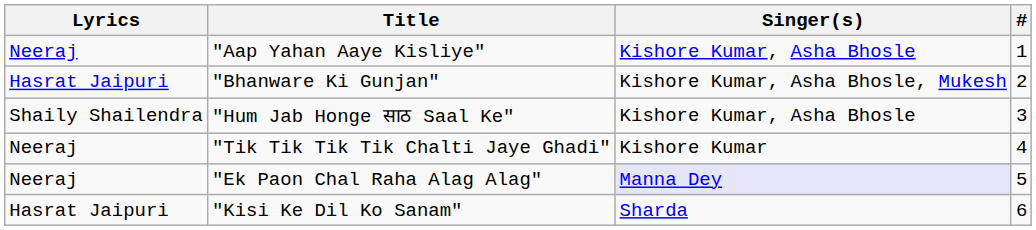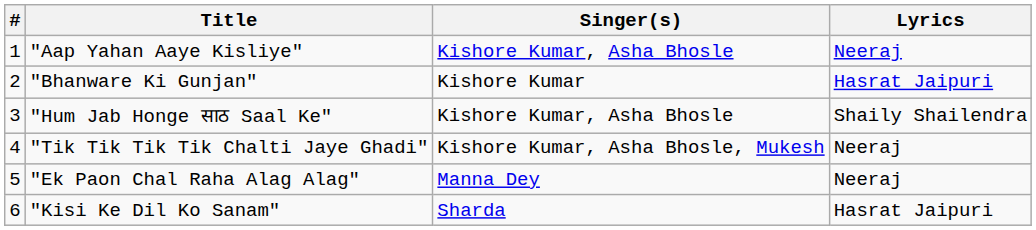 <table class="wikitable">
 <tr>
-<th>Lyrics</th>
+<th>#</th>
 <th>Title</th>
 <th>Singer(s)</th>
-<th>#</th>
+<th>Lyrics</th>
 </tr>
 <tr>
-<td><a href='#'>Neeraj</a></td>
+<td>1</td>
 <td>"Aap Yahan Aaye Kisliye"</td>
 <td><a href='#'>Kishore Kumar</a>, <a href='#'>Asha Bhosle</a></td>
-<td>1</td>
+<td><a href='#'>Neeraj</a></td>
 </tr>
 <tr>
+<td>2</td>
+<td>"Bhanware Ki Gunjan"</td>
+<td>Kishore Kumar</td>
 <td><a href='#'>Hasrat Jaipuri</a></td>
-<td>"Bhanware Ki Gunjan"</td>
-<td>Kishore Kumar, Asha Bhosle, <a href='#'>Mukesh</a></td>
-<td>2</td>
 </tr>
 <tr>
-<td>Shaily Shailendra</td>
+<td>3</td>
 <td>"Hum Jab Honge साठ Saal Ke"</td>
 <td>Kishore Kumar, Asha Bhosle</td>
-<td>3</td>
+<td>Shaily Shailendra</td>
 </tr>
 <tr>
+<td>4</td>
+<td>"Tik Tik Tik Tik Chalti Jaye Ghadi"</td>
+<td>Kishore Kumar, Asha Bhosle, <a href='#'>Mukesh</a></td>
 <td>Neeraj</td>
-<td>"Tik Tik Tik Tik Chalti Jaye Ghadi"</td>
-<td>Kishore Kumar</td>
-<td>4</td>
 </tr>
 <tr>
+<td>5</td>
+<td>"Ek Paon Chal Raha Alag Alag"</td>
+<td><a href='#'>Manna Dey</a></td>
 <td>Neeraj</td>
-<td>"Ek Paon Chal Raha Alag Alag"</td>
-<td style="background: lavender;"><a href='#'>Manna Dey</a></td>
-<td>5</td>
 </tr>
 <tr>
-<td>Hasrat Jaipuri</td>
+<td>6</td>
 <td>"Kisi Ke Dil Ko Sanam"</td>
 <td><a href='#'>Sharda</a></td>
-<td>6</td>
+<td>Hasrat Jaipuri</td>
 </tr>
 </table>
